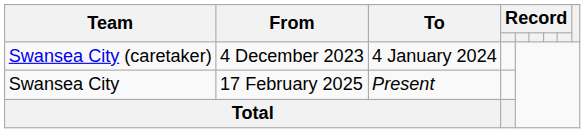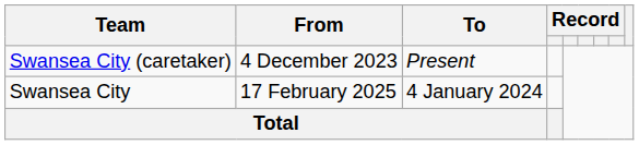 <table class="wikitable" style="text-align: center;">
 <tr>
 <th rowspan="2">Team</th>
 <th rowspan="2">From</th>
 <th rowspan="2">To</th>
 <th colspan="5">Record</th>
 <th rowspan="2"></th>
 </tr>
 <tr>
 <th></th>
 <th></th>
 <th></th>
 <th></th>
 <th></th>
 </tr>
 <tr>
 <td align="left"><a href='#'>Swansea City</a> (caretaker)</td>
 <td align="left">4 December 2023</td>
-<td align="left">4 January 2024<br></td>
+<td align="left"><em>Present</em><br></td>
 <td></td>
 </tr>
 <tr>
 <td align="left">Swansea City</td>
 <td align="left">17 February 2025</td>
-<td align="left"><em>Present</em><br></td>
+<td align="left">4 January 2024<br></td>
 <td></td>
 </tr>
 <tr>
 <th colspan="3">Total<br></th>
 <th></th>
 </tr>
 </table>
